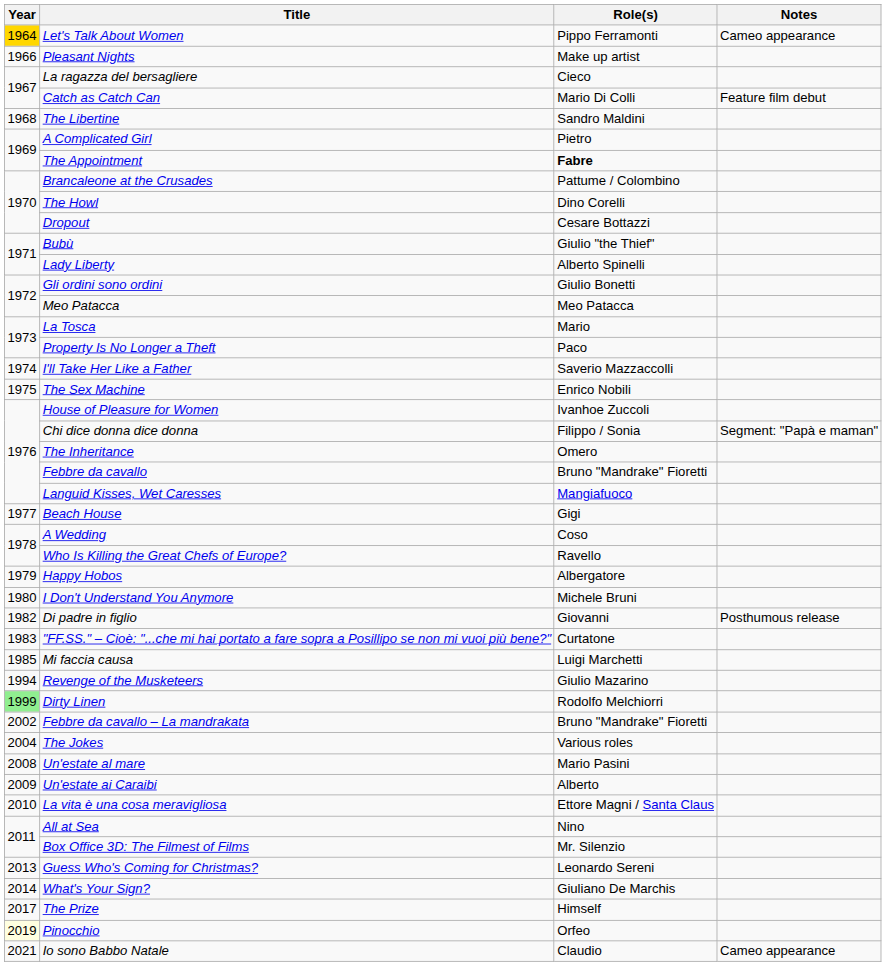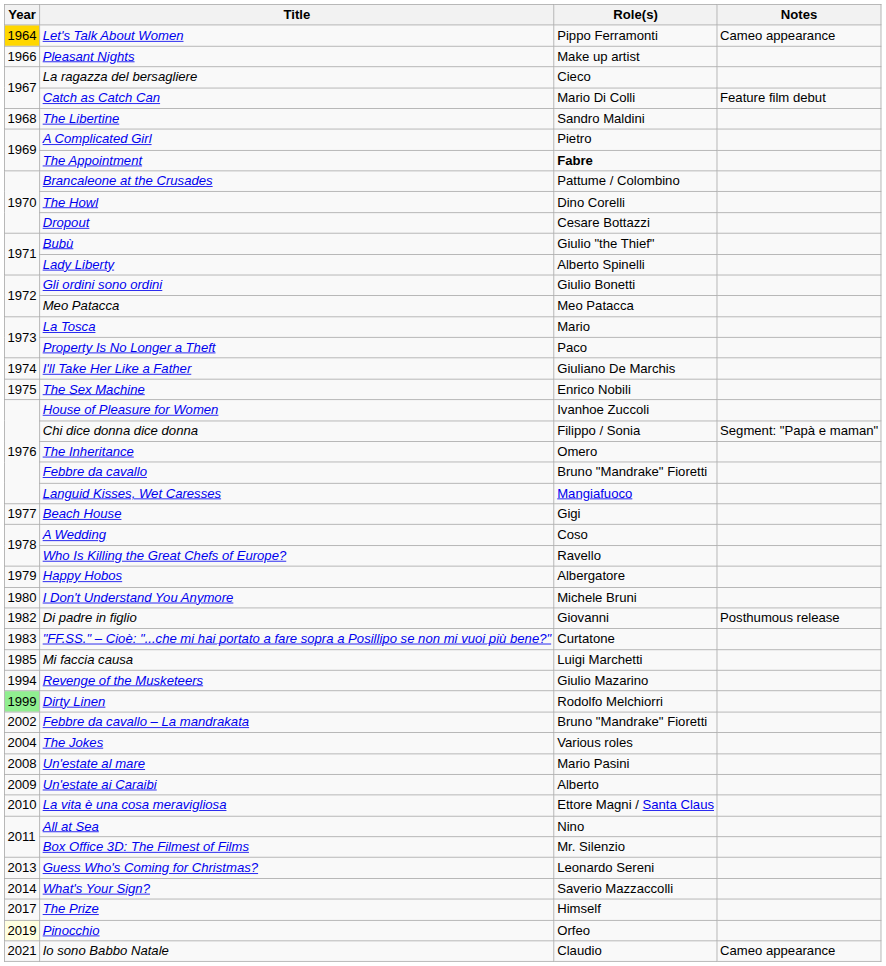 <table class="wikitable plainrowheaders sortable">
 <tr>
 <th scope="col">Year</th>
 <th scope="col">Title</th>
 <th scope="col">Role(s)</th>
 <th scope="col" class="unsortable">Notes</th>
 </tr>
 <tr>
 <td style="background: gold;">1964</td>
 <td><em><a href='#'>Let's Talk About Women</a></em></td>
 <td>Pippo Ferramonti</td>
 <td>Cameo appearance</td>
 </tr>
 <tr>
 <td>1966</td>
 <td><em><a href='#'>Pleasant Nights</a></em></td>
 <td>Make up artist</td>
 <td></td>
 </tr>
 <tr>
 <td rowspan="2">1967</td>
 <td><em>La ragazza del bersagliere</em></td>
 <td>Cieco</td>
 <td></td>
 </tr>
 <tr>
 <td><em><a href='#'>Catch as Catch Can</a></em></td>
 <td>Mario Di Colli</td>
 <td>Feature film debut</td>
 </tr>
 <tr>
 <td>1968</td>
 <td><em><a href='#'>The Libertine</a></em></td>
 <td>Sandro Maldini</td>
 <td></td>
 </tr>
 <tr>
 <td rowspan="2">1969</td>
 <td><em><a href='#'>A Complicated Girl</a></em></td>
 <td>Pietro</td>
 <td></td>
 </tr>
 <tr>
 <td><em><a href='#'>The Appointment</a></em></td>
 <td><strong>Fabre</strong></td>
 <td></td>
 </tr>
 <tr>
 <td rowspan="3">1970</td>
 <td><em><a href='#'>Brancaleone at the Crusades</a></em></td>
 <td>Pattume / Colombino</td>
 <td></td>
 </tr>
 <tr>
 <td><em><a href='#'>The Howl</a></em></td>
 <td>Dino Corelli</td>
 <td></td>
 </tr>
 <tr>
 <td><em><a href='#'>Dropout</a></em></td>
 <td>Cesare Bottazzi</td>
 <td></td>
 </tr>
 <tr>
 <td rowspan="2">1971</td>
 <td><em><a href='#'>Bubù</a></em></td>
 <td>Giulio "the Thief"</td>
 <td></td>
 </tr>
 <tr>
 <td><em><a href='#'>Lady Liberty</a></em></td>
 <td>Alberto Spinelli</td>
 <td></td>
 </tr>
 <tr>
 <td rowspan="2">1972</td>
 <td><em><a href='#'>Gli ordini sono ordini</a></em></td>
 <td>Giulio Bonetti</td>
 <td></td>
 </tr>
 <tr>
 <td><em>Meo Patacca</em></td>
 <td>Meo Patacca</td>
 <td></td>
 </tr>
 <tr>
 <td rowspan="2">1973</td>
 <td><em><a href='#'>La Tosca</a></em></td>
 <td>Mario</td>
 <td></td>
 </tr>
 <tr>
 <td><em><a href='#'>Property Is No Longer a Theft</a></em></td>
 <td>Paco</td>
 <td></td>
 </tr>
 <tr>
 <td>1974</td>
 <td><em><a href='#'>I'll Take Her Like a Father</a></em></td>
-<td>Saverio Mazzaccolli</td>
+<td>Giuliano De Marchis</td>
 <td></td>
 </tr>
 <tr>
 <td>1975</td>
 <td><em><a href='#'>The Sex Machine</a></em></td>
 <td>Enrico Nobili</td>
 <td></td>
 </tr>
 <tr>
 <td rowspan="5">1976</td>
 <td><em><a href='#'>House of Pleasure for Women</a></em></td>
 <td>Ivanhoe Zuccoli</td>
 <td></td>
 </tr>
 <tr>
 <td><em>Chi dice donna dice donna</em></td>
 <td>Filippo / Sonia</td>
 <td>Segment: "Papà e maman"</td>
 </tr>
 <tr>
 <td><em><a href='#'>The Inheritance</a></em></td>
 <td>Omero</td>
 <td></td>
 </tr>
 <tr>
 <td><em><a href='#'>Febbre da cavallo</a></em></td>
 <td>Bruno "Mandrake" Fioretti</td>
 <td></td>
 </tr>
 <tr>
 <td><em><a href='#'>Languid Kisses, Wet Caresses</a></em></td>
 <td><a href='#'>Mangiafuoco</a></td>
 <td></td>
 </tr>
 <tr>
 <td>1977</td>
 <td><em><a href='#'>Beach House</a></em></td>
 <td>Gigi</td>
 <td></td>
 </tr>
 <tr>
 <td rowspan="2">1978</td>
 <td><em><a href='#'>A Wedding</a></em></td>
 <td>Coso</td>
 <td></td>
 </tr>
 <tr>
 <td><em><a href='#'>Who Is Killing the Great Chefs of Europe?</a></em></td>
 <td>Ravello</td>
 <td></td>
 </tr>
 <tr>
 <td>1979</td>
 <td><em><a href='#'>Happy Hobos</a></em></td>
 <td>Albergatore</td>
 <td></td>
 </tr>
 <tr>
 <td>1980</td>
 <td><em><a href='#'>I Don't Understand You Anymore</a></em></td>
 <td>Michele Bruni</td>
 <td></td>
 </tr>
 <tr>
 <td>1982</td>
 <td><em>Di padre in figlio</em></td>
 <td>Giovanni</td>
 <td>Posthumous release</td>
 </tr>
 <tr>
 <td>1983</td>
 <td><em><a href='#'>"FF.SS." – Cioè: "...che mi hai portato a fare sopra a Posillipo se non mi vuoi più bene?"</a></em></td>
 <td>Curtatone</td>
 <td></td>
 </tr>
 <tr>
 <td>1985</td>
 <td><em>Mi faccia causa</em></td>
 <td>Luigi Marchetti</td>
 <td></td>
 </tr>
 <tr>
 <td>1994</td>
 <td><em><a href='#'>Revenge of the Musketeers</a></em></td>
 <td>Giulio Mazarino</td>
 <td></td>
 </tr>
 <tr>
 <td style="background: lightgreen;">1999</td>
 <td><em><a href='#'>Dirty Linen</a></em></td>
 <td>Rodolfo Melchiorri</td>
 <td></td>
 </tr>
 <tr>
 <td>2002</td>
 <td><em><a href='#'>Febbre da cavallo – La mandrakata</a></em></td>
 <td>Bruno "Mandrake" Fioretti</td>
 <td></td>
 </tr>
 <tr>
 <td>2004</td>
 <td><em><a href='#'>The Jokes</a></em></td>
 <td>Various roles</td>
 <td></td>
 </tr>
 <tr>
 <td>2008</td>
 <td><em><a href='#'>Un'estate al mare</a></em></td>
 <td>Mario Pasini</td>
 <td></td>
 </tr>
 <tr>
 <td>2009</td>
 <td><em><a href='#'>Un'estate ai Caraibi</a></em></td>
 <td>Alberto</td>
 <td></td>
 </tr>
 <tr>
 <td>2010</td>
 <td><em><a href='#'>La vita è una cosa meravigliosa</a></em></td>
 <td>Ettore Magni / <a href='#'>Santa Claus</a></td>
 <td></td>
 </tr>
 <tr>
 <td rowspan="2">2011</td>
 <td><em><a href='#'>All at Sea</a></em></td>
 <td>Nino</td>
 <td></td>
 </tr>
 <tr>
 <td><em><a href='#'>Box Office 3D: The Filmest of Films</a></em></td>
 <td>Mr. Silenzio</td>
 <td></td>
 </tr>
 <tr>
 <td>2013</td>
 <td><em><a href='#'>Guess Who's Coming for Christmas?</a></em></td>
 <td>Leonardo Sereni</td>
 <td></td>
 </tr>
 <tr>
 <td>2014</td>
 <td><em><a href='#'>What's Your Sign?</a></em></td>
-<td>Giuliano De Marchis</td>
+<td>Saverio Mazzaccolli</td>
 <td></td>
 </tr>
 <tr>
 <td>2017</td>
 <td><em><a href='#'>The Prize</a></em></td>
 <td>Himself</td>
 <td></td>
 </tr>
 <tr>
 <td style="background: lightyellow;">2019</td>
 <td><em><a href='#'>Pinocchio</a></em></td>
 <td>Orfeo</td>
 <td></td>
 </tr>
 <tr>
 <td>2021</td>
 <td><em>Io sono Babbo Natale</em></td>
 <td>Claudio</td>
 <td>Cameo appearance</td>
 </tr>
 </table>
